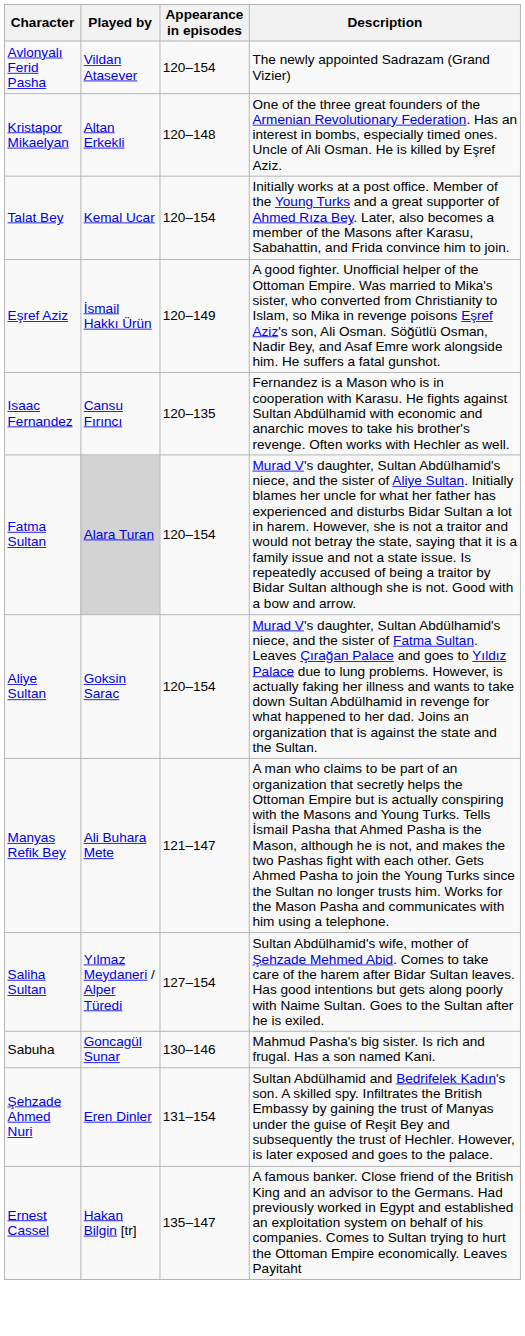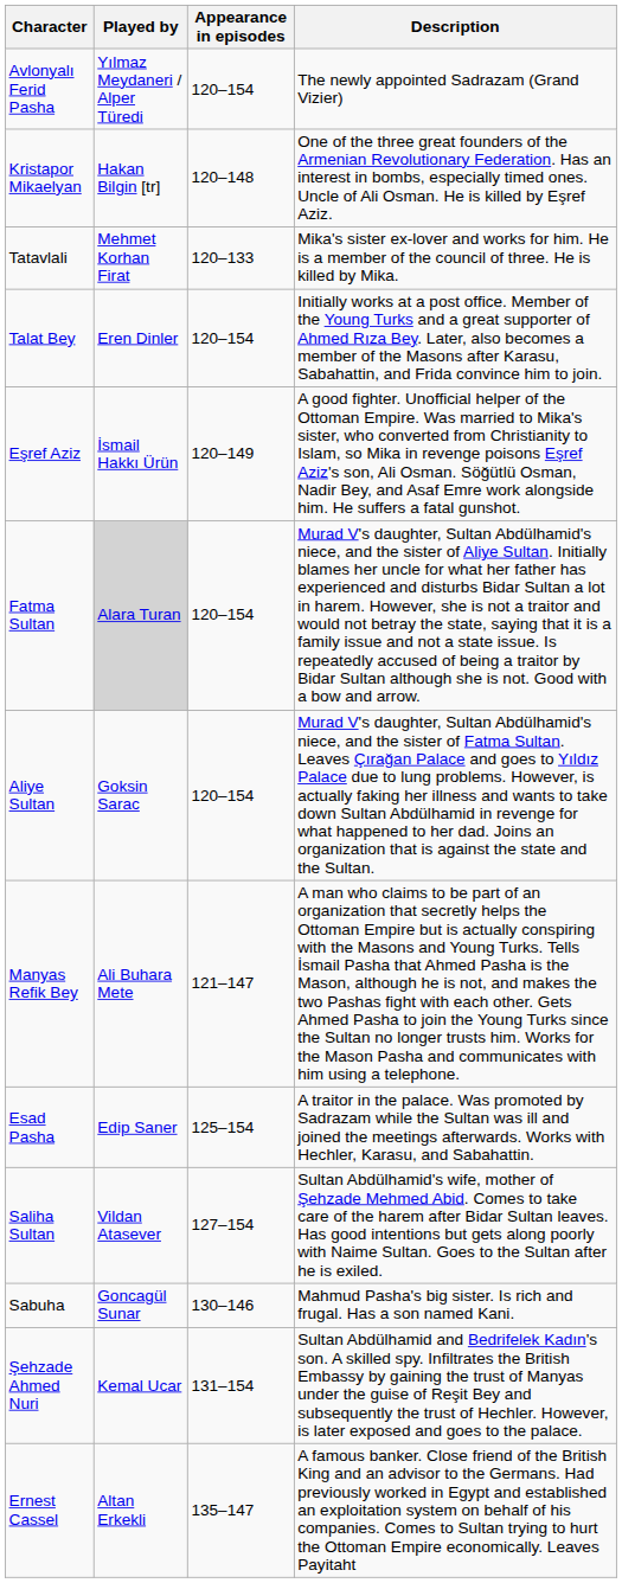 <table class="wikitable">
 <tr>
 <th>Character</th>
 <th>Played by</th>
 <th>Appearance in episodes</th>
 <th>Description</th>
 </tr>
 <tr>
 <td><a href='#'>Avlonyalı Ferid Pasha</a></td>
-<td><a href='#'>Vildan Atasever</a></td>
+<td><a href='#'>Yılmaz Meydaneri</a> / <a href='#'>Alper Türedi</a></td>
 <td>120–154</td>
 <td>The newly appointed Sadrazam (Grand Vizier)</td>
 </tr>
 <tr>
 <td><a href='#'>Kristapor Mikaelyan</a></td>
-<td><a href='#'>Altan Erkekli</a></td>
+<td><a href='#'>Hakan Bilgin</a> [tr]</td>
 <td>120–148</td>
 <td>One of the three great founders of the <a href='#'>Armenian Revolutionary Federation</a>. Has an interest in bombs, especially timed ones. Uncle of Ali Osman. He is killed by Eşref Aziz.</td>
 </tr>
 <tr>
+<td>Tatavlali</td>
+<td><a href='#'>Mehmet Korhan Firat</a></td>
+<td>120–133</td>
+<td>Mika's sister ex-lover and works for him. He is a member of the council of three. He is killed by Mika.</td>
+</tr>
+<tr>
 <td><a href='#'>Talat Bey</a></td>
-<td><a href='#'>Kemal Ucar</a></td>
+<td><a href='#'>Eren Dinler</a></td>
 <td>120–154</td>
 <td>Initially works at a post office. Member of the <a href='#'>Young Turks</a> and a great supporter of <a href='#'>Ahmed Rıza Bey</a>. Later, also becomes a member of the Masons after Karasu, Sabahattin, and Frida convince him to join.</td>
 </tr>
 <tr>
 <td><a href='#'>Eşref Aziz</a></td>
 <td><a href='#'>İsmail Hakkı Ürün</a></td>
 <td>120–149</td>
 <td>A good fighter. Unofficial helper of the Ottoman Empire. Was married to Mika's sister, who converted from Christianity to Islam, so Mika in revenge poisons <a href='#'>Eşref Aziz</a>'s son, Ali Osman. Söğütlü Osman, Nadir Bey, and Asaf Emre work alongside him. He suffers a fatal gunshot.</td>
-</tr>
-<tr>
-<td><a href='#'>Isaac Fernandez</a></td>
-<td><a href='#'>Cansu Fırıncı</a></td>
-<td>120–135</td>
-<td>Fernandez is a Mason who is in cooperation with Karasu. He fights against Sultan Abdülhamid with economic and anarchic moves to take his brother's revenge. Often works with Hechler as well.</td>
 </tr>
 <tr>
 <td><a href='#'>Fatma Sultan</a></td>
 <td style="background: lightgrey;"><a href='#'>Alara Turan</a></td>
 <td>120–154</td>
 <td><a href='#'>Murad V</a>'s daughter, Sultan Abdülhamid's niece, and the sister of <a href='#'>Aliye Sultan</a>. Initially blames her uncle for what her father has experienced and disturbs Bidar Sultan a lot in harem. However, she is not a traitor and would not betray the state, saying that it is a family issue and not a state issue. Is repeatedly accused of being a traitor by Bidar Sultan although she is not. Good with a bow and arrow.</td>
 </tr>
 <tr>
 <td><a href='#'>Aliye Sultan</a></td>
 <td><a href='#'>Goksin Sarac</a></td>
 <td>120–154</td>
 <td><a href='#'>Murad V</a>'s daughter, Sultan Abdülhamid's niece, and the sister of <a href='#'>Fatma Sultan</a>. Leaves <a href='#'>Çırağan Palace</a> and goes to <a href='#'>Yıldız Palace</a> due to lung problems. However, is actually faking her illness and wants to take down Sultan Abdülhamid in revenge for what happened to her dad. Joins an organization that is against the state and the Sultan.</td>
 </tr>
 <tr>
 <td><a href='#'>Manyas Refik Bey</a></td>
 <td><a href='#'>Ali Buhara Mete</a></td>
 <td>121–147</td>
 <td>A man who claims to be part of an organization that secretly helps the Ottoman Empire but is actually conspiring with the Masons and Young Turks. Tells İsmail Pasha that Ahmed Pasha is the Mason, although he is not, and makes the two Pashas fight with each other. Gets Ahmed Pasha to join the Young Turks since the Sultan no longer trusts him. Works for the Mason Pasha and communicates with him using a telephone.</td>
 </tr>
 <tr>
+<td><a href='#'>Esad Pasha</a></td>
+<td><a href='#'>Edip Saner</a></td>
+<td>125–154</td>
+<td>A traitor in the palace. Was promoted by Sadrazam while the Sultan was ill and joined the meetings afterwards. Works with Hechler, Karasu, and Sabahattin.</td>
+</tr>
+<tr>
 <td><a href='#'>Saliha Sultan</a></td>
-<td><a href='#'>Yılmaz Meydaneri</a> / <a href='#'>Alper Türedi</a></td>
+<td><a href='#'>Vildan Atasever</a></td>
 <td>127–154</td>
 <td>Sultan Abdülhamid's wife, mother of <a href='#'>Şehzade Mehmed Abid</a>. Comes to take care of the harem after Bidar Sultan leaves. Has good intentions but gets along poorly with Naime Sultan. Goes to the Sultan after he is exiled.</td>
 </tr>
 <tr>
 <td>Sabuha</td>
 <td><a href='#'>Goncagül Sunar</a></td>
 <td>130–146</td>
 <td>Mahmud Pasha's big sister. Is rich and frugal. Has a son named Kani.</td>
 </tr>
 <tr>
 <td><a href='#'>Şehzade Ahmed Nuri</a></td>
-<td><a href='#'>Eren Dinler</a></td>
+<td><a href='#'>Kemal Ucar</a></td>
 <td>131–154</td>
 <td>Sultan Abdülhamid and <a href='#'>Bedrifelek Kadın</a>'s son. A skilled spy. Infiltrates the British Embassy by gaining the trust of Manyas under the guise of Reşit Bey and subsequently the trust of Hechler. However, is later exposed and goes to the palace.</td>
 </tr>
 <tr>
 <td><a href='#'>Ernest Cassel</a></td>
-<td><a href='#'>Hakan Bilgin</a> [tr]</td>
+<td><a href='#'>Altan Erkekli</a></td>
 <td>135–147</td>
 <td>A famous banker. Close friend of the British King and an advisor to the Germans. Had previously worked in Egypt and established an exploitation system on behalf of his companies. Comes to Sultan trying to hurt the Ottoman Empire economically. Leaves Payitaht</td>
 </tr>
 </table>
